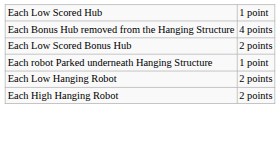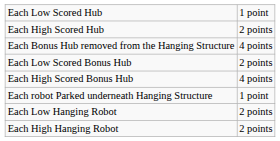 <table class="wikitable" style="float:right">
 <tr>
 <td>Each Low Scored Hub</td>
 <td>1 point</td>
+</tr>
+<tr>
+<td>Each High Scored Hub</td>
+<td>2 points</td>
 </tr>
 <tr>
 <td>Each Bonus Hub removed from the Hanging Structure</td>
 <td>4 points</td>
 </tr>
 <tr>
 <td>Each Low Scored Bonus Hub</td>
 <td>2 points</td>
+</tr>
+<tr>
+<td>Each High Scored Bonus Hub</td>
+<td>4 points</td>
 </tr>
 <tr>
 <td>Each robot Parked underneath Hanging Structure</td>
 <td>1 point</td>
 </tr>
 <tr>
 <td>Each Low Hanging Robot</td>
 <td>2 points</td>
 </tr>
 <tr>
 <td>Each High Hanging Robot</td>
 <td>2 points</td>
 </tr>
 </table>
